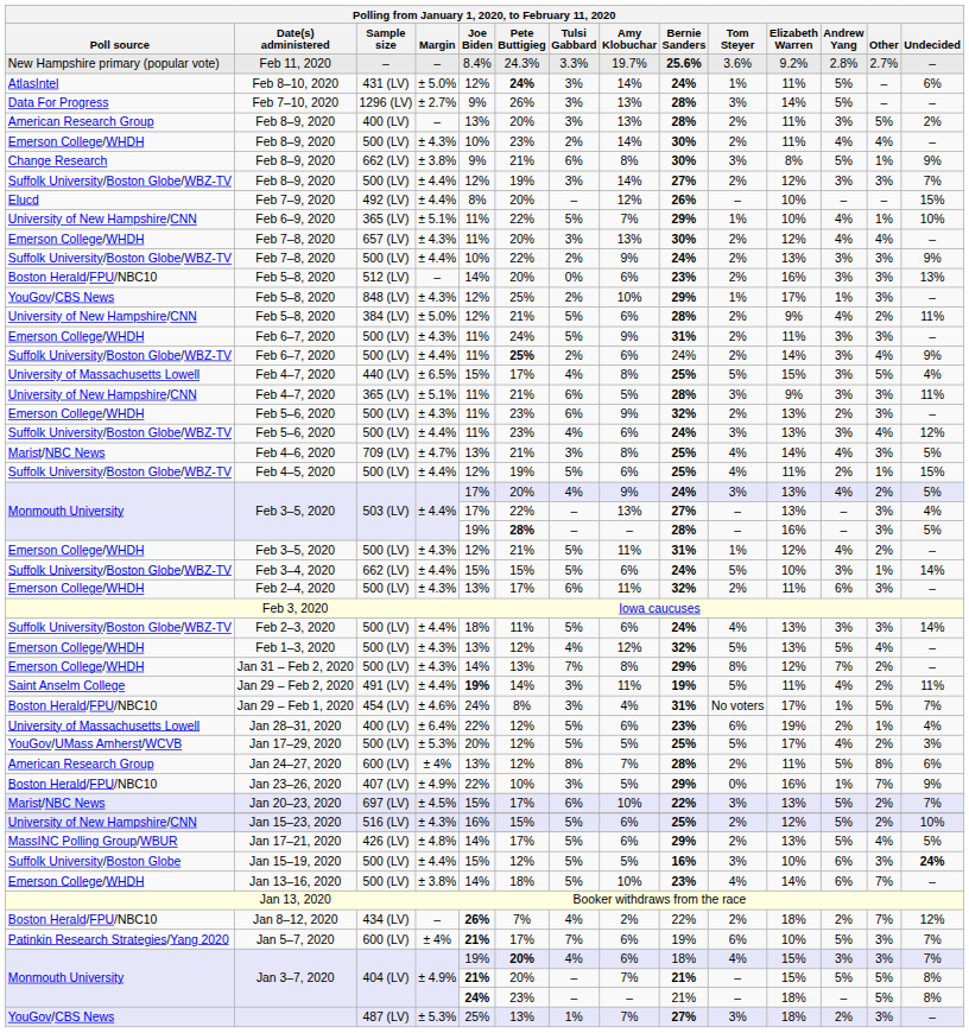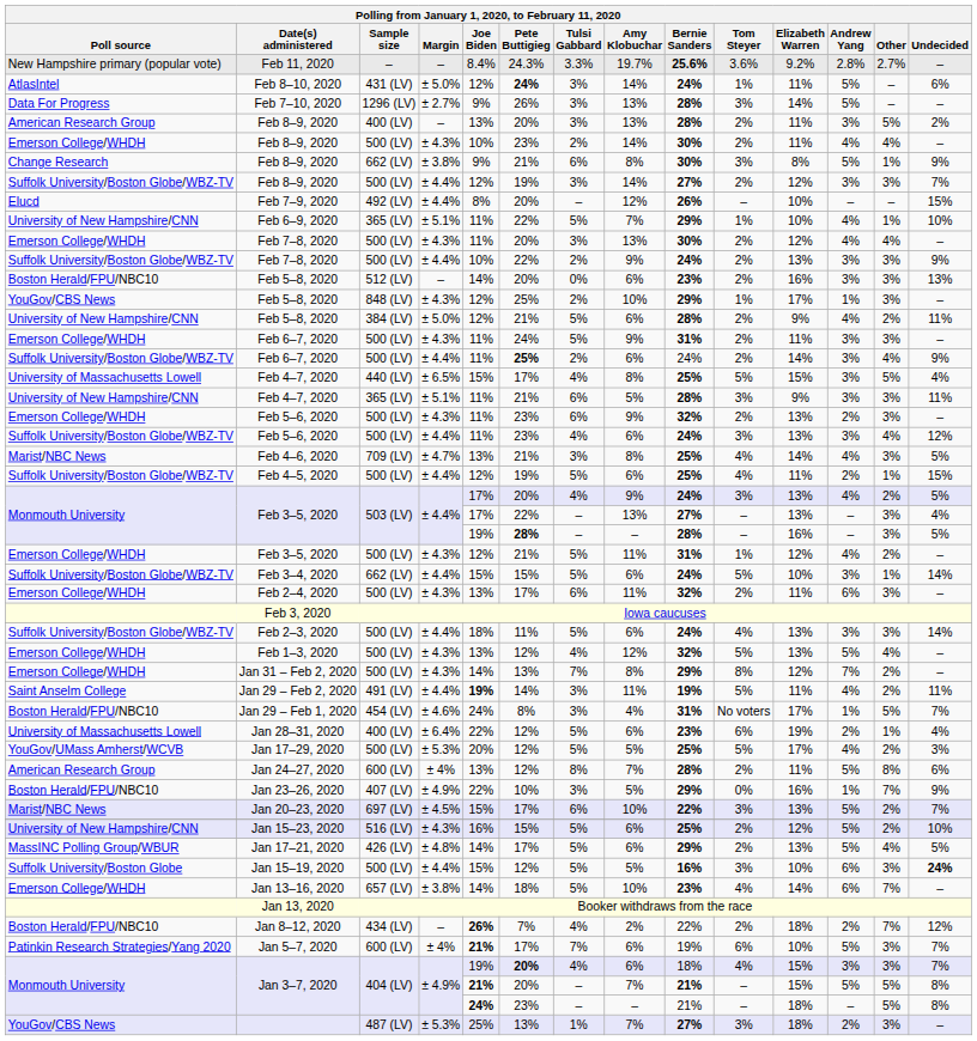 <table class="wikitable mw-collapsed mw-collapsible" style="font-size:90%;text-align:center;">
 <tr valign=bottom style="font-size:90%;">
 <th colspan="17">Polling from January 1, 2020, to February 11, 2020</th>
 </tr>
 <tr valign=bottom style="font-size:90%;">
 <th>Poll source</th>
 <th>Date(s)<br>administered</th>
 <th>Sample<br>size</th>
 <th>Margin<br></th>
 <th>Joe<br>Biden</th>
 <th>Pete<br>Buttigieg</th>
 <th>Tulsi<br>Gabbard</th>
 <th>Amy<br>Klobuchar</th>
 <th>Bernie<br>Sanders</th>
 <th>Tom<br>Steyer</th>
 <th>Elizabeth<br>Warren</th>
 <th>Andrew<br>Yang</th>
 <th>Other</th>
 <th>Undecided</th>
 </tr>
 <tr style="background:#e9e9e9;">
 <td style="text-align:left;">New Hampshire primary (popular vote)</td>
 <td>Feb 11, 2020</td>
 <td>–</td>
 <td>–</td>
 <td>8.4%</td>
 <td>24.3%</td>
 <td>3.3%</td>
 <td>19.7%</td>
 <td><strong>25.6%</strong></td>
 <td>3.6%</td>
 <td>9.2%</td>
 <td>2.8%</td>
 <td>2.7%</td>
 <td>–</td>
 </tr>
 <tr>
 <td style="text-align:left;"><a href='#'>AtlasIntel</a></td>
 <td>Feb 8–10, 2020</td>
 <td>431 (LV)</td>
 <td>± 5.0%</td>
 <td>12%</td>
 <td><strong>24%</strong></td>
 <td>3%</td>
 <td>14%</td>
 <td><strong>24%</strong></td>
 <td>1%</td>
 <td>11%</td>
 <td>5%</td>
 <td>–</td>
 <td>6%</td>
 </tr>
 <tr>
 <td style="text-align:left;"><a href='#'>Data For Progress</a></td>
 <td>Feb 7–10, 2020</td>
 <td>1296 (LV)</td>
 <td>± 2.7%</td>
 <td>9%</td>
 <td>26%</td>
 <td>3%</td>
 <td>13%</td>
 <td><strong>28%</strong></td>
 <td>3%</td>
 <td>14%</td>
 <td>5%</td>
 <td>–</td>
 <td>–</td>
 </tr>
 <tr>
 <td style="text-align:left;"><a href='#'>American Research Group</a></td>
 <td>Feb 8–9, 2020</td>
 <td>400 (LV)</td>
 <td>–</td>
 <td>13%</td>
 <td>20%</td>
 <td>3%</td>
 <td>13%</td>
 <td><strong>28%</strong></td>
 <td>2%</td>
 <td>11%</td>
 <td>3%</td>
 <td>5%</td>
 <td>2%</td>
 </tr>
 <tr>
 <td style="text-align:left;"><a href='#'>Emerson College</a>/<a href='#'>WHDH</a></td>
 <td>Feb 8–9, 2020</td>
 <td>500 (LV)</td>
 <td>± 4.3%</td>
 <td>10%</td>
 <td>23%</td>
 <td>2%</td>
 <td>14%</td>
 <td><strong>30%</strong></td>
 <td>2%</td>
 <td>11%</td>
 <td>4%</td>
 <td>4%</td>
 <td>–</td>
 </tr>
 <tr>
 <td style="text-align:left;"><a href='#'>Change Research</a></td>
 <td>Feb 8–9, 2020</td>
 <td>662 (LV)</td>
 <td>± 3.8%</td>
 <td>9%</td>
 <td>21%</td>
 <td>6%</td>
 <td>8%</td>
 <td><strong>30%</strong></td>
 <td>3%</td>
 <td>8%</td>
 <td>5%</td>
 <td>1%</td>
 <td>9%</td>
 </tr>
 <tr>
 <td style="text-align:left;"><a href='#'>Suffolk University</a>/<a href='#'>Boston Globe</a>/<a href='#'>WBZ-TV</a></td>
 <td>Feb 8–9, 2020</td>
 <td>500 (LV)</td>
 <td>± 4.4%</td>
 <td>12%</td>
 <td>19%</td>
 <td>3%</td>
 <td>14%</td>
 <td><strong>27%</strong></td>
 <td>2%</td>
 <td>12%</td>
 <td>3%</td>
 <td>3%</td>
 <td>7%</td>
 </tr>
 <tr>
 <td style="text-align:left;"><a href='#'>Elucd</a></td>
 <td>Feb 7–9, 2020</td>
 <td>492 (LV)</td>
 <td>± 4.4%</td>
 <td>8%</td>
 <td>20%</td>
 <td>–</td>
 <td>12%</td>
 <td><strong>26%</strong></td>
 <td>–</td>
 <td>10%</td>
 <td>–</td>
 <td>–</td>
 <td>15%</td>
 </tr>
 <tr>
 <td style="text-align:left;"><a href='#'>University of New Hampshire</a>/<a href='#'>CNN</a></td>
 <td>Feb 6–9, 2020</td>
 <td>365 (LV)</td>
 <td>± 5.1%</td>
 <td>11%</td>
 <td>22%</td>
 <td>5%</td>
 <td>7%</td>
 <td><strong>29%</strong></td>
 <td>1%</td>
 <td>10%</td>
 <td>4%</td>
 <td>1%</td>
 <td>10%</td>
 </tr>
 <tr>
 <td style="text-align:left;"><a href='#'>Emerson College</a>/<a href='#'>WHDH</a></td>
 <td>Feb 7–8, 2020</td>
-<td>657 (LV)</td>
+<td>500 (LV)</td>
 <td>± 4.3%</td>
 <td>11%</td>
 <td>20%</td>
 <td>3%</td>
 <td>13%</td>
 <td><strong>30%</strong></td>
 <td>2%</td>
 <td>12%</td>
 <td>4%</td>
 <td>4%</td>
 <td>–</td>
 </tr>
 <tr>
 <td style="text-align:left;"><a href='#'>Suffolk University</a>/<a href='#'>Boston Globe</a>/<a href='#'>WBZ-TV</a></td>
 <td>Feb 7–8, 2020</td>
 <td>500 (LV)</td>
 <td>± 4.4%</td>
 <td>10%</td>
 <td>22%</td>
 <td>2%</td>
 <td>9%</td>
 <td><strong>24%</strong></td>
 <td>2%</td>
 <td>13%</td>
 <td>3%</td>
 <td>3%</td>
 <td>9%</td>
 </tr>
 <tr>
 <td style="text-align:left;"><a href='#'>Boston Herald</a>/<a href='#'>FPU</a>/NBC10</td>
 <td>Feb 5–8, 2020</td>
 <td>512 (LV)</td>
 <td>–</td>
 <td>14%</td>
 <td>20%</td>
 <td>0%</td>
 <td>6%</td>
 <td><strong>23%</strong></td>
 <td>2%</td>
 <td>16%</td>
 <td>3%</td>
 <td>3%</td>
 <td>13%</td>
 </tr>
 <tr>
 <td style="text-align:left;"><a href='#'>YouGov</a>/<a href='#'>CBS News</a></td>
 <td>Feb 5–8, 2020</td>
 <td>848 (LV)</td>
 <td>± 4.3%</td>
 <td>12%</td>
 <td>25%</td>
 <td>2%</td>
 <td>10%</td>
 <td><strong>29%</strong></td>
 <td>1%</td>
 <td>17%</td>
 <td>1%</td>
 <td>3%</td>
 <td>–</td>
 </tr>
 <tr>
 <td style="text-align:left;"><a href='#'>University of New Hampshire</a>/<a href='#'>CNN</a></td>
 <td>Feb 5–8, 2020</td>
 <td>384 (LV)</td>
 <td>± 5.0%</td>
 <td>12%</td>
 <td>21%</td>
 <td>5%</td>
 <td>6%</td>
 <td><strong>28%</strong></td>
 <td>2%</td>
 <td>9%</td>
 <td>4%</td>
 <td>2%</td>
 <td>11%</td>
 </tr>
 <tr>
 <td style="text-align:left;"><a href='#'>Emerson College</a>/<a href='#'>WHDH</a></td>
 <td>Feb 6–7, 2020</td>
 <td>500 (LV)</td>
 <td>± 4.3%</td>
 <td>11%</td>
 <td>24%</td>
 <td>5%</td>
 <td>9%</td>
 <td><strong>31%</strong></td>
 <td>2%</td>
 <td>11%</td>
 <td>3%</td>
 <td>3%</td>
 <td>–</td>
 </tr>
 <tr>
 <td style="text-align:left;"><a href='#'>Suffolk University</a>/<a href='#'>Boston Globe</a>/<a href='#'>WBZ-TV</a></td>
 <td>Feb 6–7, 2020</td>
 <td>500 (LV)</td>
 <td>± 4.4%</td>
 <td>11%</td>
 <td><strong>25%</strong></td>
 <td>2%</td>
 <td>6%</td>
 <td>24%</td>
 <td>2%</td>
 <td>14%</td>
 <td>3%</td>
 <td>4%</td>
 <td>9%</td>
 </tr>
 <tr>
 <td style="text-align:left;"><a href='#'>University of Massachusetts Lowell</a></td>
 <td>Feb 4–7, 2020</td>
 <td>440 (LV)</td>
 <td>± 6.5%</td>
 <td>15%</td>
 <td>17%</td>
 <td>4%</td>
 <td>8%</td>
 <td><strong>25%</strong></td>
 <td>5%</td>
 <td>15%</td>
 <td>3%</td>
 <td>5%</td>
 <td>4%</td>
 </tr>
 <tr>
 <td style="text-align:left;"><a href='#'>University of New Hampshire</a>/<a href='#'>CNN</a></td>
 <td>Feb 4–7, 2020</td>
 <td>365 (LV)</td>
 <td>± 5.1%</td>
 <td>11%</td>
 <td>21%</td>
 <td>6%</td>
 <td>5%</td>
 <td><strong>28%</strong></td>
 <td>3%</td>
 <td>9%</td>
 <td>3%</td>
 <td>3%</td>
 <td>11%</td>
 </tr>
 <tr>
 <td style="text-align:left;"><a href='#'>Emerson College</a>/<a href='#'>WHDH</a></td>
 <td>Feb 5–6, 2020</td>
 <td>500 (LV)</td>
 <td>± 4.3%</td>
 <td>11%</td>
 <td>23%</td>
 <td>6%</td>
 <td>9%</td>
 <td><strong>32%</strong></td>
 <td>2%</td>
 <td>13%</td>
 <td>2%</td>
 <td>3%</td>
 <td>–</td>
 </tr>
 <tr>
 <td style="text-align:left;"><a href='#'>Suffolk University</a>/<a href='#'>Boston Globe</a>/<a href='#'>WBZ-TV</a></td>
 <td>Feb 5–6, 2020</td>
 <td>500 (LV)</td>
 <td>± 4.4%</td>
 <td>11%</td>
 <td>23%</td>
 <td>4%</td>
 <td>6%</td>
 <td><strong>24%</strong></td>
 <td>3%</td>
 <td>13%</td>
 <td>3%</td>
 <td>4%</td>
 <td>12%</td>
 </tr>
 <tr>
 <td style="text-align:left;"><a href='#'>Marist</a>/<a href='#'>NBC News</a></td>
 <td>Feb 4–6, 2020</td>
 <td>709 (LV)</td>
 <td>± 4.7%</td>
 <td>13%</td>
 <td>21%</td>
 <td>3%</td>
 <td>8%</td>
 <td><strong>25%</strong></td>
 <td>4%</td>
 <td>14%</td>
 <td>4%</td>
 <td>3%</td>
 <td>5%</td>
 </tr>
 <tr>
 <td style="text-align:left;"><a href='#'>Suffolk University</a>/<a href='#'>Boston Globe</a>/<a href='#'>WBZ-TV</a></td>
 <td>Feb 4–5, 2020</td>
 <td>500 (LV)</td>
 <td>± 4.4%</td>
 <td>12%</td>
 <td>19%</td>
 <td>5%</td>
 <td>6%</td>
 <td><strong>25%</strong></td>
 <td>4%</td>
 <td>11%</td>
 <td>2%</td>
 <td>1%</td>
 <td>15%</td>
 </tr>
 <tr bgcolor="lavender">
 <td rowspan=3 style="text-align:left;"><a href='#'>Monmouth&nbsp;University</a></td>
 <td rowspan=3>Feb 3–5, 2020</td>
 <td rowspan=3>503 (LV)</td>
 <td rowspan=3>± 4.4%</td>
 <td>17%</td>
 <td>20%</td>
 <td>4%</td>
 <td>9%</td>
 <td><strong>24%</strong></td>
 <td>3%</td>
 <td>13%</td>
 <td>4%</td>
 <td>2%</td>
 <td>5%</td>
 </tr>
 <tr>
 <td>17%</td>
 <td>22%</td>
 <td>–</td>
 <td>13%</td>
 <td><strong>27%</strong></td>
 <td>–</td>
 <td>13%</td>
 <td>–</td>
 <td>3%</td>
 <td>4%</td>
 </tr>
 <tr>
 <td>19%</td>
 <td><strong>28%</strong></td>
 <td>–</td>
 <td>–</td>
 <td><strong>28%</strong></td>
 <td>–</td>
 <td>16%</td>
 <td>–</td>
 <td>3%</td>
 <td>5%</td>
 </tr>
 <tr>
 <td style="text-align:left;"><a href='#'>Emerson College</a>/<a href='#'>WHDH</a></td>
 <td>Feb 3–5, 2020</td>
 <td>500 (LV)</td>
 <td>± 4.3%</td>
 <td>12%</td>
 <td>21%</td>
 <td>5%</td>
 <td>11%</td>
 <td><strong>31%</strong></td>
 <td>1%</td>
 <td>12%</td>
 <td>4%</td>
 <td>2%</td>
 <td>–</td>
 </tr>
 <tr>
 <td style="text-align:left;"><a href='#'>Suffolk University</a>/<a href='#'>Boston Globe</a>/<a href='#'>WBZ-TV</a></td>
 <td>Feb 3–4, 2020</td>
 <td>662 (LV)</td>
 <td>± 4.4%</td>
 <td>15%</td>
 <td>15%</td>
 <td>5%</td>
 <td>6%</td>
 <td><strong>24%</strong></td>
 <td>5%</td>
 <td>10%</td>
 <td>3%</td>
 <td>1%</td>
 <td>14%</td>
 </tr>
 <tr>
 <td style="text-align:left;"><a href='#'>Emerson College</a>/<a href='#'>WHDH</a></td>
 <td>Feb 2–4, 2020</td>
 <td>500 (LV)</td>
 <td>± 4.3%</td>
 <td>13%</td>
 <td>17%</td>
 <td>6%</td>
 <td>11%</td>
 <td><strong>32%</strong></td>
 <td>2%</td>
 <td>11%</td>
 <td>6%</td>
 <td>3%</td>
 <td>–</td>
 </tr>
 <tr style="background:lightyellow;">
 <td style="border-right-style:hidden;"></td>
 <td style="border-right-style:hidden;">Feb 3, 2020</td>
 <td colspan="12"><a href='#'>Iowa caucuses</a></td>
 </tr>
 <tr>
 <td style="text-align:left;"><a href='#'>Suffolk University</a>/<a href='#'>Boston Globe</a>/<a href='#'>WBZ-TV</a></td>
 <td>Feb 2–3, 2020</td>
 <td>500 (LV)</td>
 <td>± 4.4%</td>
 <td>18%</td>
 <td>11%</td>
 <td>5%</td>
 <td>6%</td>
 <td><strong>24%</strong></td>
 <td>4%</td>
 <td>13%</td>
 <td>3%</td>
 <td>3%</td>
 <td>14%</td>
 </tr>
 <tr>
 <td style="text-align:left;"><a href='#'>Emerson College</a>/<a href='#'>WHDH</a></td>
 <td>Feb 1–3, 2020</td>
 <td>500 (LV)</td>
 <td>± 4.3%</td>
 <td>13%</td>
 <td>12%</td>
 <td>4%</td>
 <td>12%</td>
 <td><strong>32%</strong></td>
 <td>5%</td>
 <td>13%</td>
 <td>5%</td>
 <td>4%</td>
 <td>–</td>
 </tr>
 <tr>
 <td style="text-align:left;"><a href='#'>Emerson College</a>/<a href='#'>WHDH</a></td>
 <td>Jan 31 – Feb 2, 2020</td>
 <td>500 (LV)</td>
 <td>± 4.3%</td>
 <td>14%</td>
 <td>13%</td>
 <td>7%</td>
 <td>8%</td>
 <td><strong>29%</strong></td>
 <td>8%</td>
 <td>12%</td>
 <td>7%</td>
 <td>2%</td>
 <td>–</td>
 </tr>
 <tr>
 <td style="text-align:left;"><a href='#'>Saint Anselm College</a></td>
 <td>Jan 29 – Feb 2, 2020</td>
 <td>491 (LV)</td>
 <td>± 4.4%</td>
 <td><strong>19%</strong></td>
 <td>14%</td>
 <td>3%</td>
 <td>11%</td>
 <td><strong>19%</strong></td>
 <td>5%</td>
 <td>11%</td>
 <td>4%</td>
 <td>2%</td>
 <td>11%</td>
 </tr>
 <tr>
 <td style="text-align:left;"><a href='#'>Boston Herald</a>/<a href='#'>FPU</a>/NBC10 </td>
 <td>Jan 29 – Feb 1, 2020</td>
 <td>454 (LV)</td>
 <td>± 4.6%</td>
 <td>24%</td>
 <td>8%</td>
 <td>3%</td>
 <td>4%</td>
 <td><strong>31%</strong></td>
 <td>No voters</td>
 <td>17%</td>
 <td>1%</td>
 <td>5%</td>
 <td>7%</td>
 </tr>
 <tr>
 <td style="text-align:left;"><a href='#'>University of Massachusetts Lowell</a></td>
 <td>Jan 28–31, 2020</td>
 <td>400 (LV)</td>
 <td>± 6.4%</td>
 <td>22%</td>
 <td>12%</td>
 <td>5%</td>
 <td>6%</td>
 <td><strong>23%</strong></td>
 <td>6%</td>
 <td>19%</td>
 <td>2%</td>
 <td>1%</td>
 <td>4%</td>
 </tr>
 <tr>
 <td style="text-align:left;"><a href='#'>YouGov</a>/<a href='#'>UMass Amherst</a>/<a href='#'>WCVB</a></td>
 <td>Jan 17–29, 2020</td>
 <td>500 (LV)</td>
 <td>± 5.3%</td>
 <td>20%</td>
 <td>12%</td>
 <td>5%</td>
 <td>5%</td>
 <td><strong>25%</strong></td>
 <td>5%</td>
 <td>17%</td>
 <td>4%</td>
 <td>2%</td>
 <td>3%</td>
 </tr>
 <tr>
 <td style="text-align:left;"><a href='#'>American Research Group</a></td>
 <td>Jan 24–27, 2020</td>
 <td>600 (LV)</td>
 <td>± 4%</td>
 <td>13%</td>
 <td>12%</td>
 <td>8%</td>
 <td>7%</td>
 <td><strong>28%</strong></td>
 <td>2%</td>
 <td>11%</td>
 <td>5%</td>
 <td>8%</td>
 <td>6%</td>
 </tr>
 <tr>
 <td style="text-align:left;"><a href='#'>Boston Herald</a>/<a href='#'>FPU</a>/NBC10</td>
 <td>Jan 23–26, 2020</td>
 <td>407 (LV)</td>
 <td>± 4.9%</td>
 <td>22%</td>
 <td>10%</td>
 <td>3%</td>
 <td>5%</td>
 <td><strong>29%</strong></td>
 <td>0%</td>
 <td>16%</td>
 <td>1%</td>
 <td>7%</td>
 <td>9%</td>
 </tr>
 <tr bgcolor="lavender">
 <td style="text-align:left;"><a href='#'>Marist</a>/<a href='#'>NBC News</a></td>
 <td>Jan 20–23, 2020</td>
 <td>697 (LV)</td>
 <td>± 4.5%</td>
 <td>15%</td>
 <td>17%</td>
 <td>6%</td>
 <td>10%</td>
 <td><strong>22%</strong></td>
 <td>3%</td>
 <td>13%</td>
 <td>5%</td>
 <td>2%</td>
 <td>7%</td>
 </tr>
 <tr>
 </tr>
 <tr bgcolor="lavender">
 <td style="text-align:left;"><a href='#'>University of New Hampshire</a>/<a href='#'>CNN</a></td>
 <td>Jan 15–23, 2020</td>
 <td>516 (LV)</td>
 <td>± 4.3%</td>
 <td>16%</td>
 <td>15%</td>
 <td>5%</td>
 <td>6%</td>
 <td><strong>25%</strong></td>
 <td>2%</td>
 <td>12%</td>
 <td>5%</td>
 <td>2%</td>
 <td>10%</td>
 </tr>
 <tr>
 <td style="text-align:left;"><a href='#'>MassINC Polling Group</a>/<a href='#'>WBUR</a></td>
 <td>Jan 17–21, 2020</td>
 <td>426 (LV)</td>
 <td>± 4.8%</td>
 <td>14%</td>
 <td>17%</td>
 <td>5%</td>
 <td>6%</td>
 <td><strong>29%</strong></td>
 <td>2%</td>
 <td>13%</td>
 <td>5%</td>
 <td>4%</td>
 <td>5%</td>
 </tr>
 <tr>
 <td style="text-align:left;"><a href='#'>Suffolk University</a>/<a href='#'>Boston Globe</a></td>
 <td>Jan 15–19, 2020</td>
 <td>500 (LV)</td>
 <td>± 4.4%</td>
 <td>15%</td>
 <td>12%</td>
 <td>5%</td>
 <td>5%</td>
 <td><strong>16%</strong></td>
 <td>3%</td>
 <td>10%</td>
 <td>6%</td>
 <td>3%</td>
 <td><strong>24%</strong></td>
 </tr>
 <tr>
 <td style="text-align:left;"><a href='#'>Emerson College</a>/<a href='#'>WHDH</a></td>
 <td>Jan 13–16, 2020</td>
-<td>500 (LV)</td>
+<td>657 (LV)</td>
 <td>± 3.8%</td>
 <td>14%</td>
 <td>18%</td>
 <td>5%</td>
 <td>10%</td>
 <td><strong>23%</strong></td>
 <td>4%</td>
 <td>14%</td>
 <td>6%</td>
 <td>7%</td>
 <td>–</td>
 </tr>
 <tr style="background:lightyellow;">
 <td style="border-right-style:hidden;"></td>
 <td style="border-right-style:hidden;">Jan 13, 2020</td>
 <td colspan="12">Booker withdraws from the race</td>
 </tr>
 <tr>
 <td style="text-align:left;"><a href='#'>Boston Herald</a>/<a href='#'>FPU</a>/NBC10</td>
 <td>Jan 8–12, 2020</td>
 <td>434 (LV)</td>
 <td>–</td>
 <td><strong>26%</strong></td>
 <td>7%</td>
 <td>4%</td>
 <td>2%</td>
 <td>22%</td>
 <td>2%</td>
 <td>18%</td>
 <td>2%</td>
 <td>7%</td>
 <td>12%</td>
 </tr>
 <tr>
 <td style="text-align:left;"><a href='#'>Patinkin Research Strategies</a>/<a href='#'>Yang 2020</a></td>
 <td>Jan 5–7, 2020</td>
 <td>600 (LV)</td>
 <td>± 4%</td>
 <td><strong>21%</strong></td>
 <td>17%</td>
 <td>7%</td>
 <td>6%</td>
 <td>19%</td>
 <td>6%</td>
 <td>10%</td>
 <td>5%</td>
 <td>3%</td>
 <td>7%</td>
 </tr>
 <tr bgcolor="lavender">
 <td rowspan=3 style="text-align:left;"><a href='#'>Monmouth&nbsp;University</a></td>
 <td rowspan=3>Jan 3–7, 2020</td>
 <td rowspan=3>404 (LV)</td>
 <td rowspan=3>± 4.9%</td>
 <td>19%</td>
 <td><strong>20%</strong></td>
 <td>4%</td>
 <td>6%</td>
 <td>18%</td>
 <td>4%</td>
 <td>15%</td>
 <td>3%</td>
 <td>3%</td>
 <td>7%</td>
 </tr>
 <tr>
 <td><strong>21%</strong></td>
 <td>20%</td>
 <td>–</td>
 <td>7%</td>
 <td><strong>21%</strong></td>
 <td>–</td>
 <td>15%</td>
 <td>5%</td>
 <td>5%</td>
 <td>8%</td>
 </tr>
 <tr>
 <td><strong>24%</strong></td>
 <td>23%</td>
 <td>–</td>
 <td>–</td>
 <td>21%</td>
 <td>–</td>
 <td>18%</td>
 <td>–</td>
 <td>5%</td>
 <td>8%</td>
 </tr>
 <tr bgcolor="lavender">
 <td style="text-align:left;"><a href='#'>YouGov</a>/<a href='#'>CBS News</a></td>
 <td></td>
 <td>487 (LV)</td>
 <td>± 5.3%</td>
 <td>25%</td>
 <td>13%</td>
 <td>1%</td>
 <td>7%</td>
 <td><strong>27%</strong></td>
 <td>3%</td>
 <td>18%</td>
 <td>2%</td>
 <td>3%</td>
 <td>–</td>
 </tr>
 </table>
